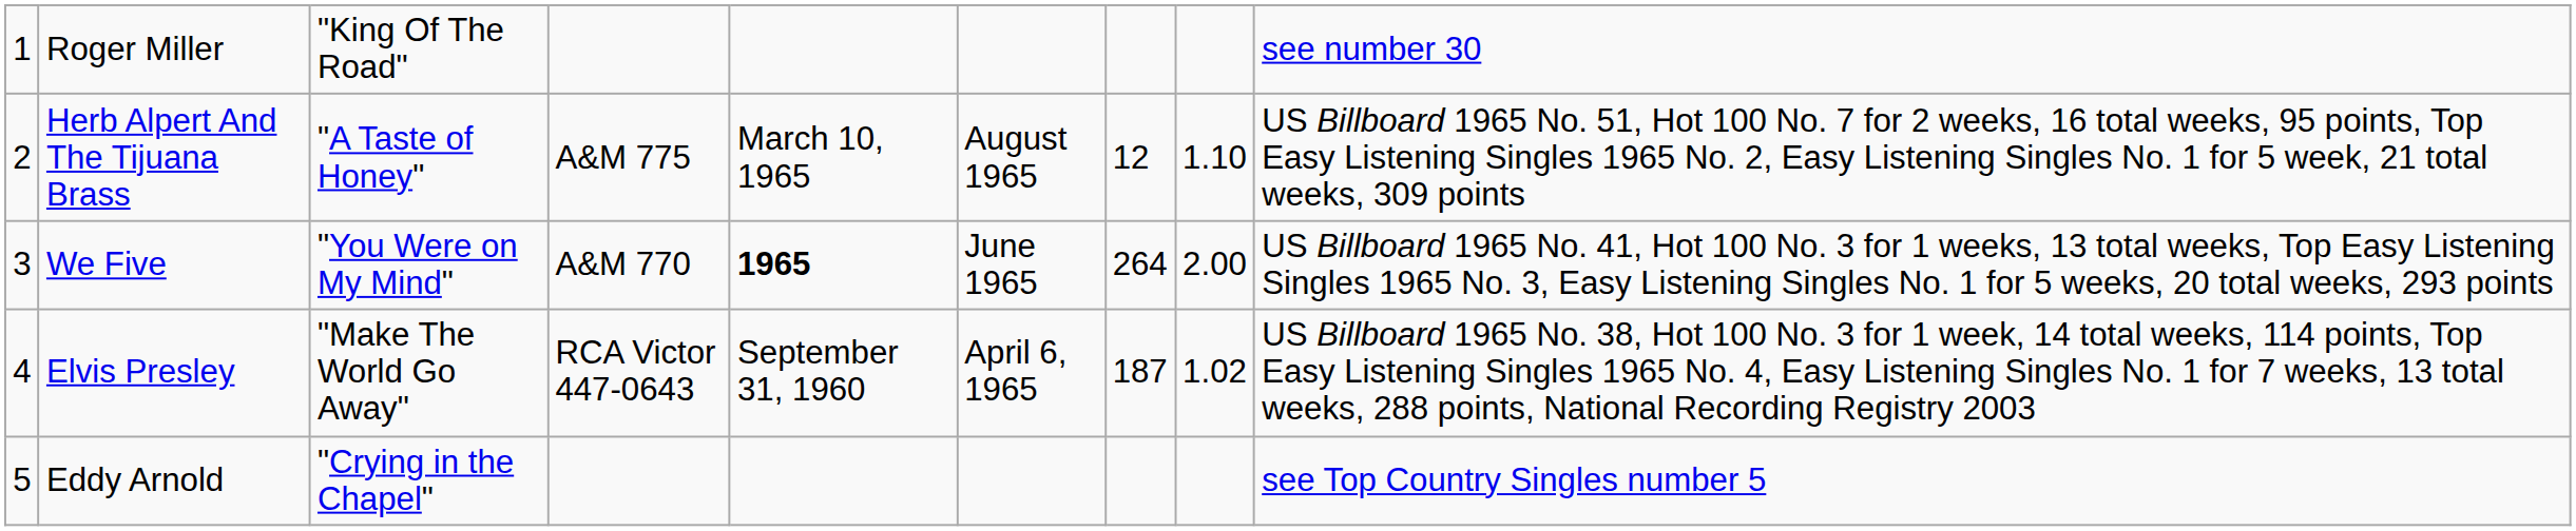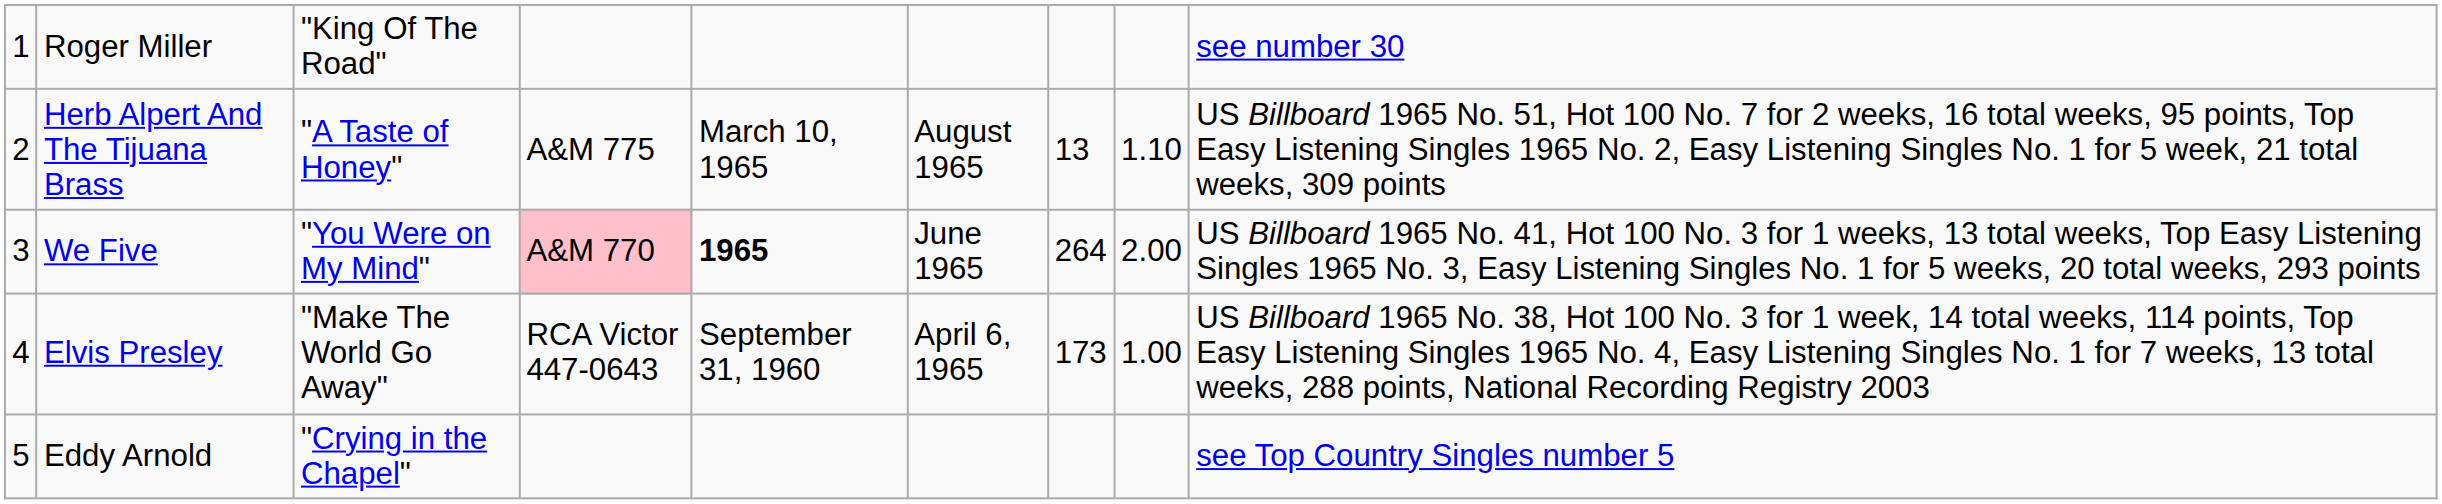 <table class="wikitable sortable">
 <tr>
 <td>1</td>
 <td>Roger Miller</td>
 <td>"King Of The Road"</td>
 <td></td>
 <td></td>
 <td></td>
 <td></td>
 <td></td>
 <td><a href='#'>see number 30</a></td>
 </tr>
 <tr>
 <td>2</td>
 <td><a href='#'>Herb Alpert And The Tijuana Brass</a></td>
 <td>"<a href='#'>A Taste of Honey</a>"</td>
 <td>A&M 775</td>
 <td>March 10, 1965</td>
 <td>August 1965</td>
-<td>12</td>
+<td>13</td>
 <td>1.10</td>
 <td>US <em>Billboard</em> 1965 No. 51, Hot 100 No. 7 for 2 weeks, 16 total weeks, 95 points, Top Easy Listening Singles 1965 No. 2, Easy Listening Singles No. 1 for 5 week, 21 total weeks, 309 points</td>
 </tr>
 <tr>
 <td>3</td>
 <td><a href='#'>We Five</a></td>
 <td>"<a href='#'>You Were on My Mind</a>"</td>
-<td>A&M 770</td>
+<td style="background: pink;">A&M 770</td>
 <td><strong>1965</strong></td>
 <td>June 1965</td>
 <td>264</td>
 <td>2.00</td>
 <td>US <em>Billboard</em> 1965 No. 41, Hot 100 No. 3 for 1 weeks, 13 total weeks, Top Easy Listening Singles 1965 No. 3, Easy Listening Singles No. 1 for 5 weeks, 20 total weeks, 293 points</td>
 </tr>
 <tr>
 <td>4</td>
 <td><a href='#'>Elvis Presley</a></td>
 <td>"Make The World Go Away"</td>
 <td>RCA Victor 447-0643</td>
 <td>September 31, 1960</td>
 <td>April 6, 1965</td>
-<td>187</td>
-<td>1.02</td>
+<td>173</td>
+<td>1.00</td>
 <td>US <em>Billboard</em> 1965 No. 38, Hot 100 No. 3 for 1 week, 14 total weeks, 114 points, Top Easy Listening Singles 1965 No. 4, Easy Listening Singles No. 1 for 7 weeks, 13 total weeks, 288 points, National Recording Registry 2003</td>
 </tr>
 <tr>
 <td>5</td>
 <td>Eddy Arnold</td>
 <td>"<a href='#'>Crying in the Chapel</a>"</td>
 <td></td>
 <td></td>
 <td></td>
 <td></td>
 <td></td>
 <td><a href='#'>see Top Country Singles number 5</a></td>
 </tr>
 </table>
